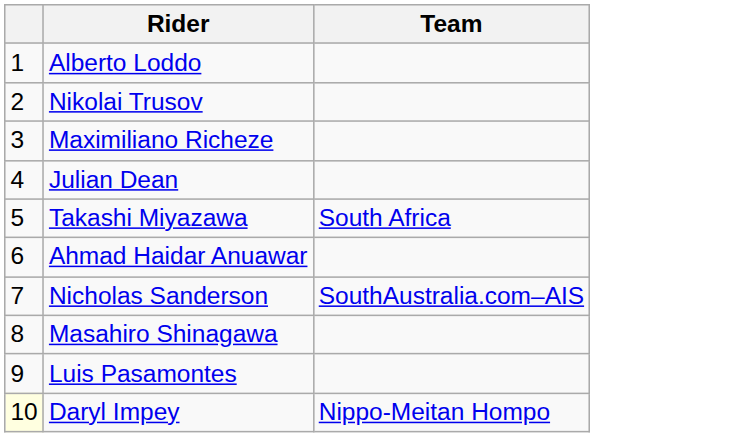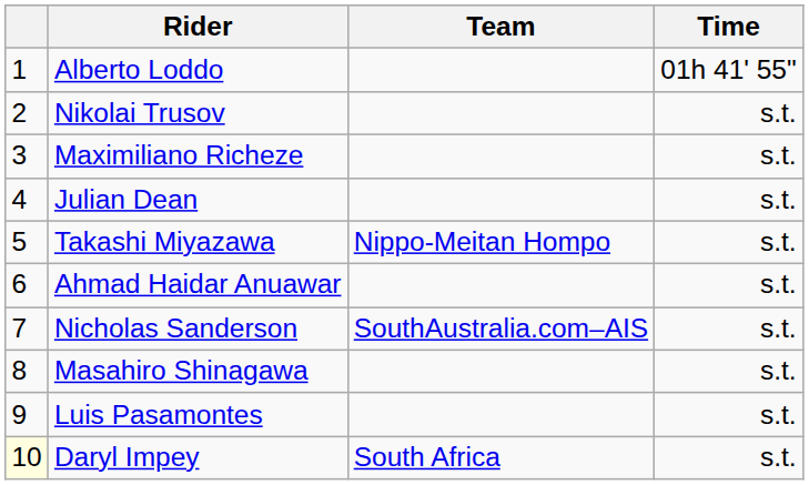 <table class=wikitable>
 <tr>
 <th></th>
 <th>Rider</th>
 <th>Team</th>
+<th>Time</th>
 </tr>
 <tr>
 <td>1</td>
 <td> <a href='#'>Alberto Loddo</a> </td>
 <td></td>
+<td align=right>01h 41' 55"</td>
 </tr>
 <tr>
 <td>2</td>
 <td> <a href='#'>Nikolai Trusov</a></td>
 <td></td>
+<td align=right>s.t.</td>
 </tr>
 <tr>
 <td>3</td>
 <td> <a href='#'>Maximiliano Richeze</a></td>
 <td></td>
+<td align=right>s.t.</td>
 </tr>
 <tr>
 <td>4</td>
 <td> <a href='#'>Julian Dean</a></td>
 <td></td>
+<td align=right>s.t.</td>
 </tr>
 <tr>
 <td>5</td>
 <td> <a href='#'>Takashi Miyazawa</a></td>
-<td><a href='#'>South Africa</a></td>
+<td><a href='#'>Nippo-Meitan Hompo</a></td>
+<td align=right>s.t.</td>
 </tr>
 <tr>
 <td>6</td>
 <td> <a href='#'>Ahmad Haidar Anuawar</a></td>
 <td></td>
+<td align=right>s.t.</td>
 </tr>
 <tr>
 <td>7</td>
 <td> <a href='#'>Nicholas Sanderson</a></td>
 <td><a href='#'>SouthAustralia.com–AIS</a></td>
+<td align=right>s.t.</td>
 </tr>
 <tr>
 <td>8</td>
 <td> <a href='#'>Masahiro Shinagawa</a></td>
 <td></td>
+<td align=right>s.t.</td>
 </tr>
 <tr>
 <td>9</td>
 <td> <a href='#'>Luis Pasamontes</a></td>
 <td></td>
+<td align=right>s.t.</td>
 </tr>
 <tr>
 <td style="background: lightyellow;">10</td>
 <td> <a href='#'>Daryl Impey</a></td>
-<td><a href='#'>Nippo-Meitan Hompo</a></td>
+<td><a href='#'>South Africa</a></td>
+<td align=right>s.t.</td>
 </tr>
 </table>
